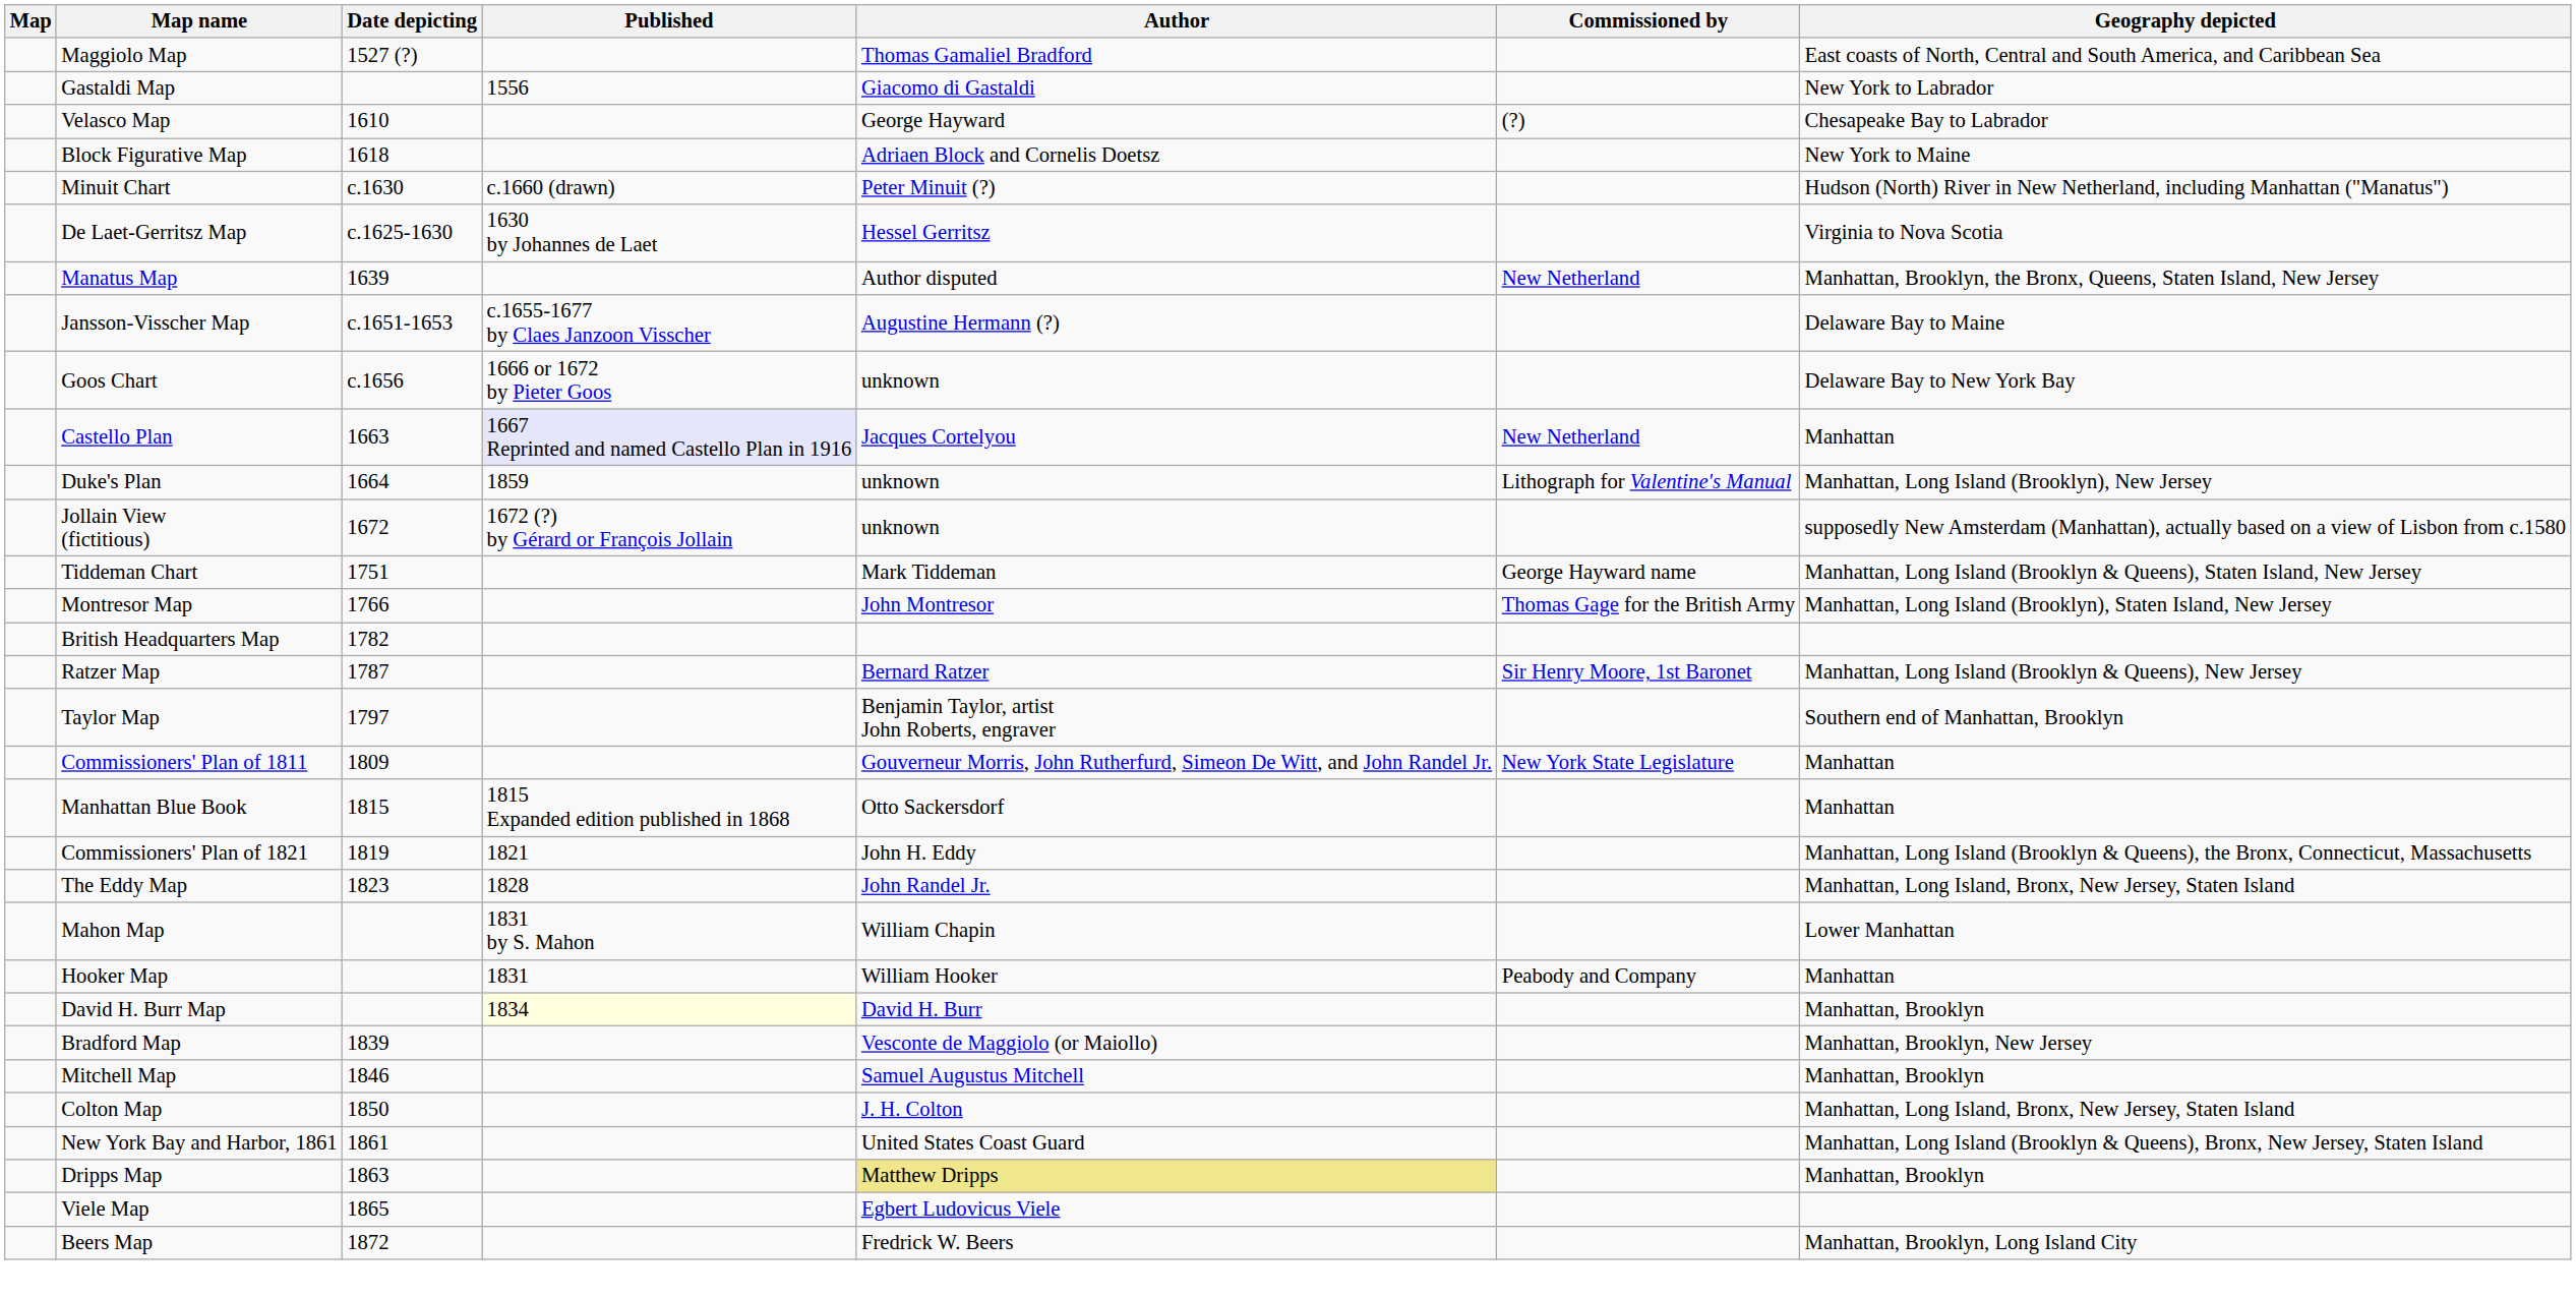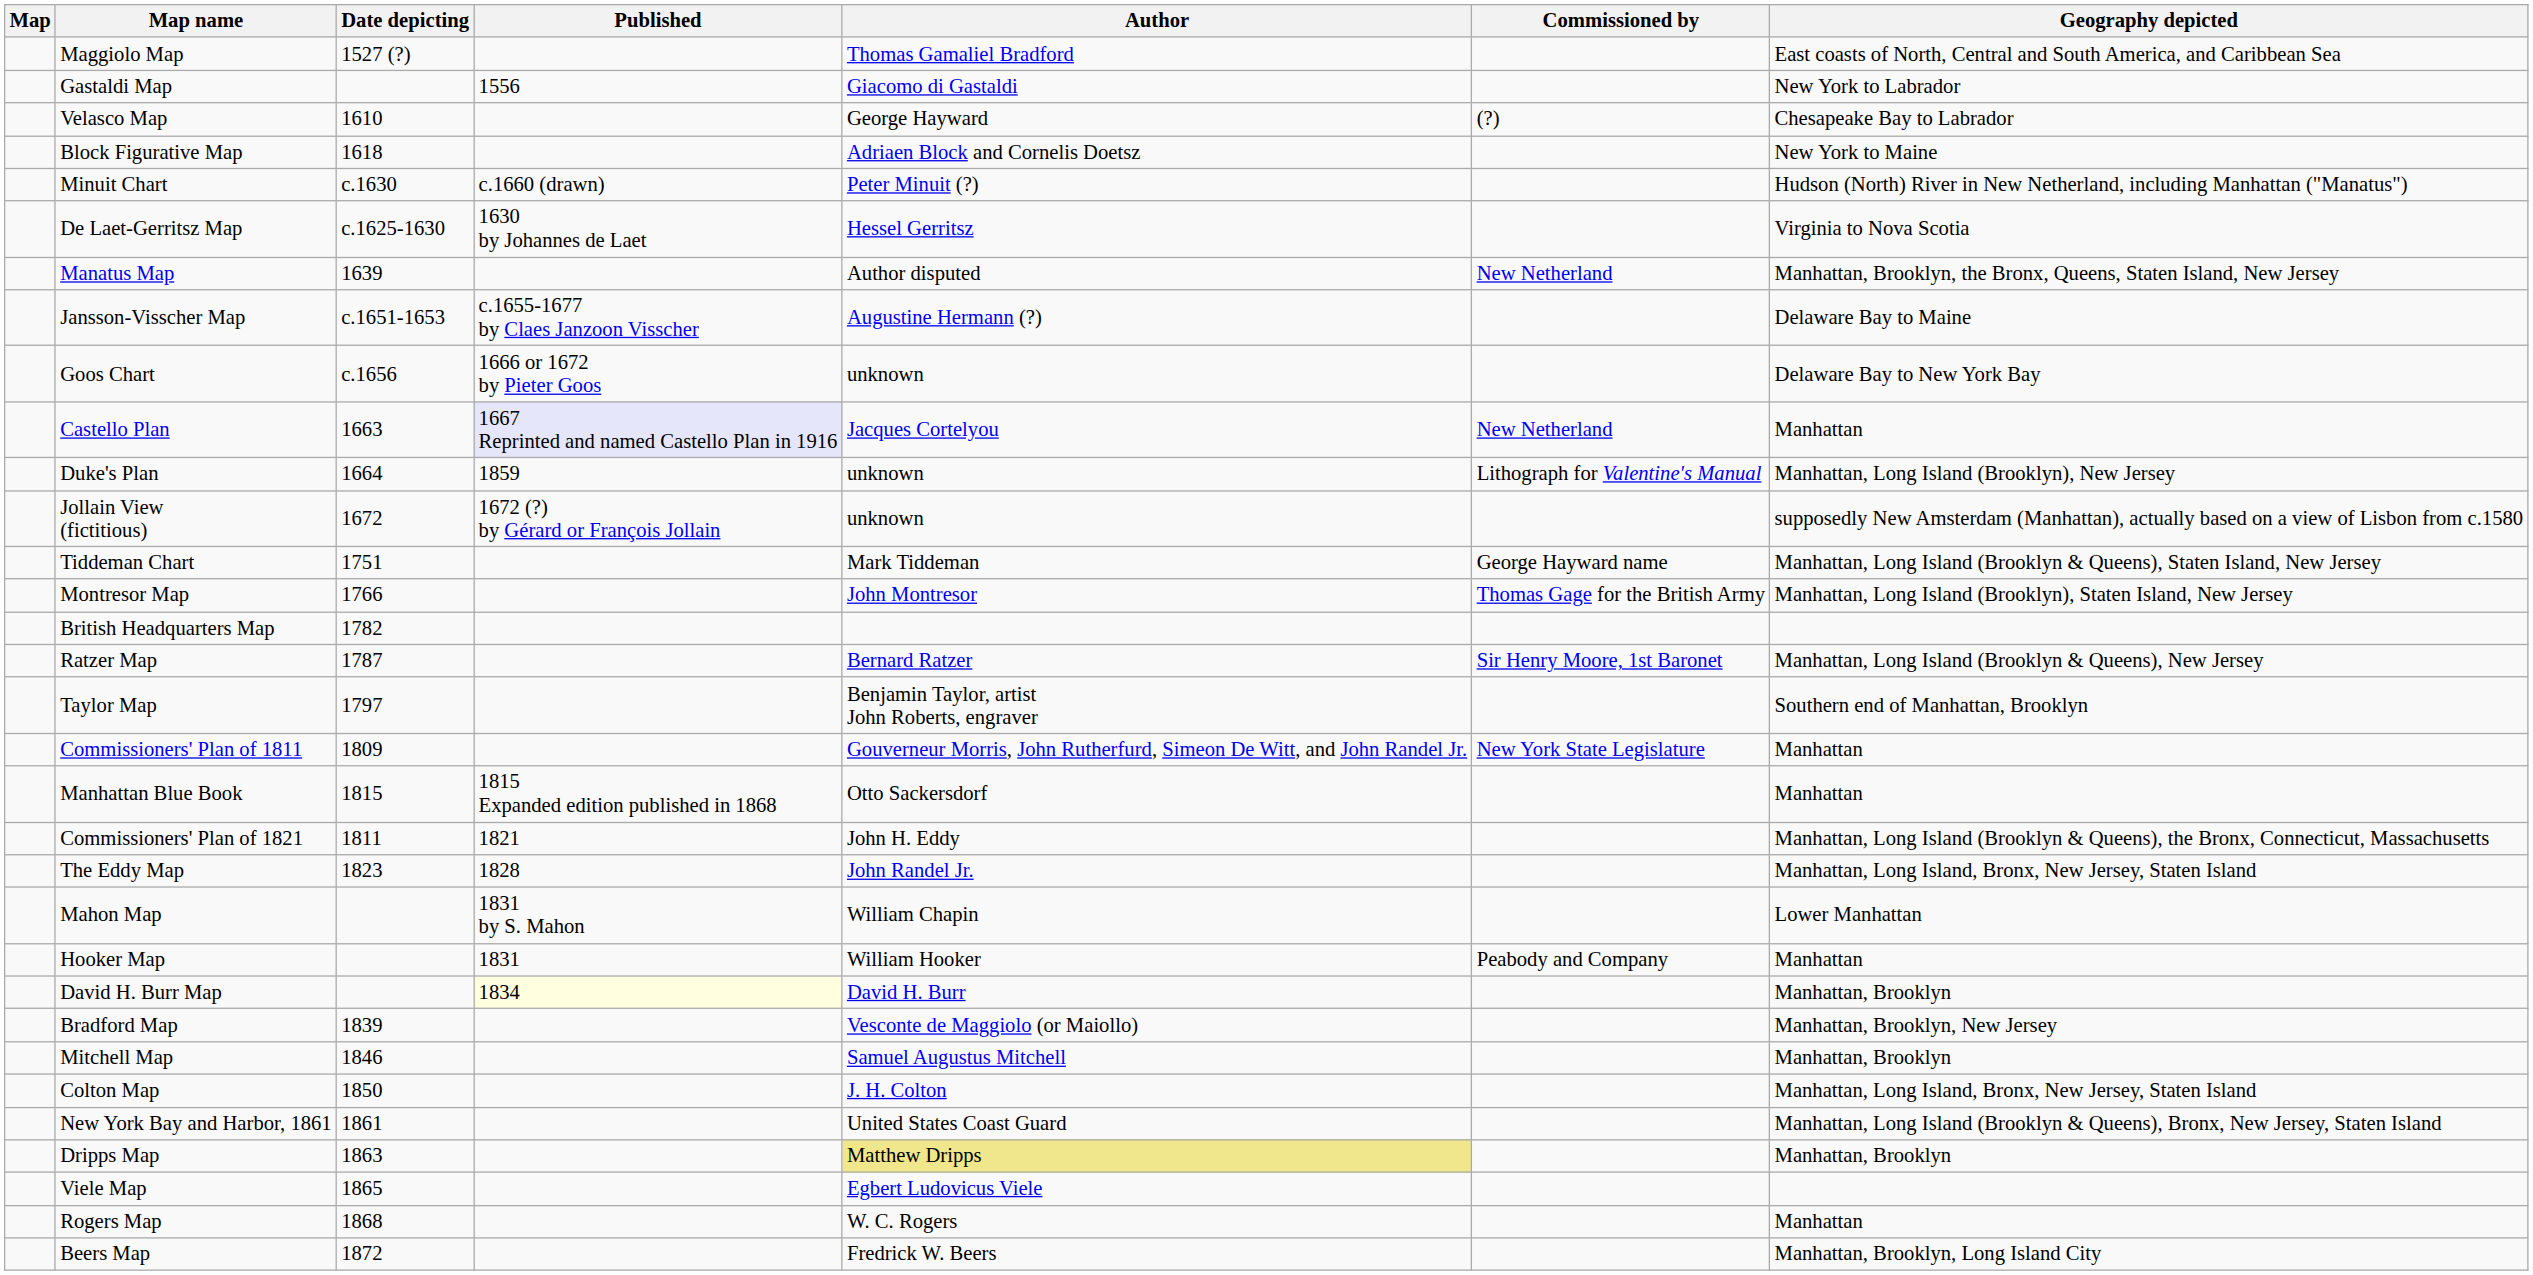 <table class="wikitable sortable">
 <tr>
 <th>Map</th>
 <th>Map name</th>
 <th>Date depicting</th>
 <th>Published</th>
 <th>Author</th>
 <th>Commissioned by</th>
 <th>Geography depicted</th>
 </tr>
 <tr>
 <td></td>
 <td>Maggiolo Map</td>
 <td>1527 (?)</td>
 <td></td>
 <td><a href='#'>Thomas Gamaliel Bradford</a></td>
 <td></td>
 <td>East coasts of North, Central and South America, and Caribbean Sea</td>
 </tr>
 <tr>
 <td></td>
 <td>Gastaldi Map</td>
 <td></td>
 <td>1556</td>
 <td><a href='#'>Giacomo di Gastaldi</a></td>
 <td></td>
 <td>New York to Labrador</td>
 </tr>
 <tr>
 <td></td>
 <td>Velasco Map</td>
 <td>1610</td>
 <td></td>
 <td>George Hayward</td>
 <td> (?)</td>
 <td>Chesapeake Bay to Labrador</td>
 </tr>
 <tr>
 <td></td>
 <td>Block Figurative Map</td>
 <td>1618</td>
 <td></td>
 <td><a href='#'>Adriaen Block</a> and Cornelis Doetsz</td>
 <td></td>
 <td>New York to Maine</td>
 </tr>
 <tr>
 <td></td>
 <td>Minuit Chart</td>
 <td>c.1630</td>
 <td>c.1660 (drawn)</td>
 <td><a href='#'>Peter Minuit</a> (?)</td>
 <td></td>
 <td>Hudson (North) River in New Netherland, including Manhattan ("Manatus")</td>
 </tr>
 <tr>
 <td></td>
 <td>De Laet-Gerritsz Map</td>
 <td>c.1625-1630</td>
 <td>1630<br>by Johannes de Laet</td>
 <td><a href='#'>Hessel Gerritsz</a></td>
 <td></td>
 <td>Virginia to Nova Scotia</td>
 </tr>
 <tr>
 <td></td>
 <td><a href='#'>Manatus Map</a></td>
 <td>1639</td>
 <td></td>
 <td>Author disputed</td>
 <td><a href='#'>New Netherland</a></td>
 <td>Manhattan, Brooklyn, the Bronx, Queens, Staten Island, New Jersey</td>
 </tr>
 <tr>
 <td></td>
 <td>Jansson-Visscher Map</td>
 <td>c.1651-1653</td>
 <td>c.1655-1677<br>by <a href='#'>Claes Janzoon Visscher</a></td>
 <td><a href='#'>Augustine Hermann</a> (?)</td>
 <td></td>
 <td>Delaware Bay to Maine</td>
 </tr>
 <tr>
 <td></td>
 <td>Goos Chart</td>
 <td>c.1656</td>
 <td>1666 or 1672<br>by <a href='#'>Pieter Goos</a></td>
 <td>unknown</td>
 <td></td>
 <td>Delaware Bay to New York Bay</td>
 </tr>
 <tr>
 <td></td>
 <td><a href='#'>Castello Plan</a></td>
 <td>1663</td>
 <td style="background: lavender;">1667<br>Reprinted and named Castello Plan in 1916</td>
 <td><a href='#'>Jacques Cortelyou</a></td>
 <td><a href='#'>New Netherland</a></td>
 <td>Manhattan</td>
 </tr>
 <tr>
 <td></td>
 <td>Duke's Plan</td>
 <td>1664</td>
 <td>1859</td>
 <td>unknown</td>
 <td>Lithograph for <em><a href='#'>Valentine's Manual</a></em></td>
 <td>Manhattan, Long Island (Brooklyn), New Jersey</td>
 </tr>
 <tr>
 <td></td>
 <td>Jollain View<br>(fictitious)</td>
 <td>1672</td>
 <td>1672 (?)<br>by <a href='#'>Gérard or François Jollain</a></td>
 <td>unknown</td>
 <td></td>
 <td>supposedly New Amsterdam (Manhattan), actually based on a view of Lisbon from c.1580</td>
 </tr>
 <tr>
 <td></td>
 <td>Tiddeman Chart</td>
 <td>1751</td>
 <td></td>
 <td>Mark Tiddeman</td>
 <td>George Hayward name</td>
 <td>Manhattan, Long Island (Brooklyn & Queens), Staten Island, New Jersey</td>
 </tr>
 <tr>
 <td></td>
 <td>Montresor Map</td>
 <td>1766</td>
 <td></td>
 <td><a href='#'>John Montresor</a></td>
 <td><a href='#'>Thomas Gage</a> for the British Army</td>
 <td>Manhattan, Long Island (Brooklyn), Staten Island, New Jersey</td>
 </tr>
 <tr>
 <td></td>
 <td>British Headquarters Map</td>
 <td>1782</td>
 <td></td>
 <td></td>
 <td></td>
 <td></td>
 </tr>
 <tr>
 <td></td>
 <td>Ratzer Map</td>
 <td>1787</td>
 <td></td>
 <td><a href='#'>Bernard Ratzer</a></td>
 <td><a href='#'>Sir Henry Moore, 1st Baronet</a></td>
 <td>Manhattan, Long Island (Brooklyn & Queens), New Jersey</td>
 </tr>
 <tr>
 <td></td>
 <td>Taylor Map</td>
 <td>1797</td>
 <td></td>
 <td>Benjamin Taylor, artist<br>John Roberts, engraver</td>
 <td></td>
 <td>Southern end of Manhattan, Brooklyn</td>
 </tr>
 <tr>
 <td></td>
 <td><a href='#'>Commissioners' Plan of 1811</a></td>
 <td>1809</td>
 <td></td>
 <td><a href='#'>Gouverneur Morris</a>, <a href='#'>John Rutherfurd</a>, <a href='#'>Simeon De Witt</a>, and <a href='#'>John Randel Jr.</a></td>
 <td><a href='#'>New York State Legislature</a></td>
 <td>Manhattan</td>
 </tr>
 <tr>
 <td></td>
 <td>Manhattan Blue Book</td>
 <td>1815</td>
 <td>1815<br>Expanded edition published in 1868</td>
 <td>Otto Sackersdorf</td>
 <td></td>
 <td>Manhattan</td>
 </tr>
 <tr>
 <td></td>
 <td>Commissioners' Plan of 1821</td>
-<td>1819</td>
+<td>1811</td>
 <td>1821</td>
 <td>John H. Eddy</td>
 <td></td>
 <td>Manhattan, Long Island (Brooklyn & Queens), the Bronx, Connecticut, Massachusetts</td>
 </tr>
 <tr>
 <td></td>
 <td>The Eddy Map</td>
 <td>1823</td>
 <td>1828</td>
 <td><a href='#'>John Randel Jr.</a></td>
 <td></td>
 <td>Manhattan, Long Island, Bronx, New Jersey, Staten Island</td>
 </tr>
 <tr>
 <td></td>
 <td>Mahon Map</td>
 <td></td>
 <td>1831<br>by S. Mahon</td>
 <td>William Chapin</td>
 <td></td>
 <td>Lower Manhattan</td>
 </tr>
 <tr>
 <td></td>
 <td>Hooker Map</td>
 <td></td>
 <td>1831</td>
 <td>William Hooker</td>
 <td>Peabody and Company</td>
 <td>Manhattan</td>
 </tr>
 <tr>
 <td></td>
 <td>David H. Burr Map</td>
 <td></td>
 <td style="background: lightyellow;">1834</td>
 <td><a href='#'>David H. Burr</a></td>
 <td></td>
 <td>Manhattan, Brooklyn</td>
 </tr>
 <tr>
 <td></td>
 <td>Bradford Map</td>
 <td>1839</td>
 <td></td>
 <td><a href='#'>Vesconte de Maggiolo</a> (or Maiollo)</td>
 <td></td>
 <td>Manhattan, Brooklyn, New Jersey</td>
 </tr>
 <tr>
 <td></td>
 <td>Mitchell Map</td>
 <td>1846</td>
 <td></td>
 <td><a href='#'>Samuel Augustus Mitchell</a></td>
 <td></td>
 <td>Manhattan, Brooklyn</td>
 </tr>
 <tr>
 <td></td>
 <td>Colton Map</td>
 <td>1850</td>
 <td></td>
 <td><a href='#'>J. H. Colton</a></td>
 <td></td>
 <td>Manhattan, Long Island, Bronx, New Jersey, Staten Island</td>
 </tr>
 <tr>
 <td></td>
 <td>New York Bay and Harbor, 1861</td>
 <td>1861</td>
 <td></td>
 <td>United States Coast Guard</td>
 <td></td>
 <td>Manhattan, Long Island (Brooklyn & Queens), Bronx, New Jersey, Staten Island</td>
 </tr>
 <tr>
 <td></td>
 <td>Dripps Map</td>
 <td>1863</td>
 <td></td>
 <td style="background: khaki;">Matthew Dripps</td>
 <td></td>
 <td>Manhattan, Brooklyn</td>
 </tr>
 <tr>
 <td></td>
 <td>Viele Map</td>
 <td>1865</td>
 <td></td>
 <td><a href='#'>Egbert Ludovicus Viele</a></td>
 <td></td>
 <td></td>
 </tr>
 <tr>
 <td></td>
+<td>Rogers Map</td>
+<td>1868</td>
+<td></td>
+<td>W. C. Rogers</td>
+<td></td>
+<td>Manhattan</td>
+</tr>
+<tr>
+<td></td>
 <td>Beers Map</td>
 <td>1872</td>
 <td></td>
 <td>Fredrick W. Beers</td>
 <td></td>
 <td>Manhattan, Brooklyn, Long Island City</td>
 </tr>
 </table>
